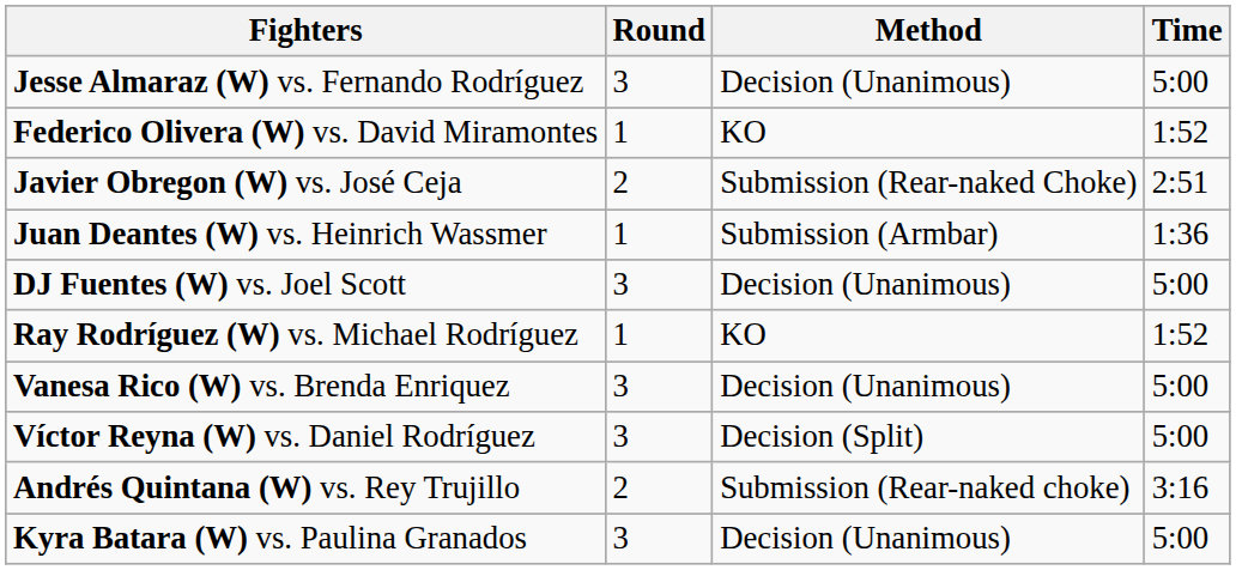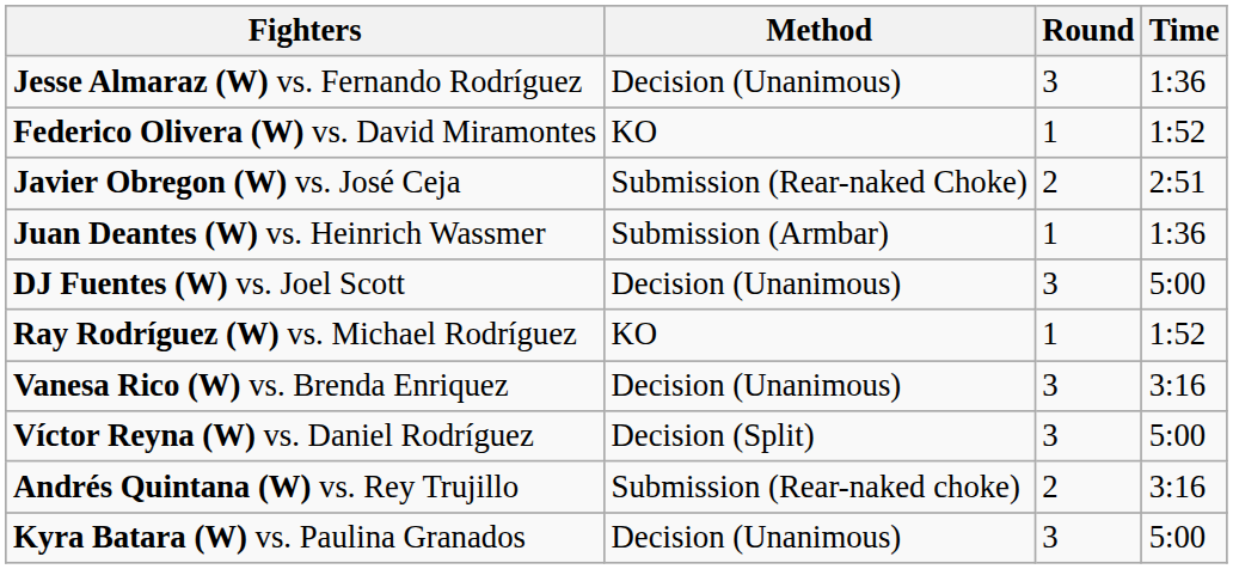 <table class="wikitable">
 <tr>
 <th>Fighters</th>
+<th>Method</th>
 <th>Round</th>
-<th>Method</th>
 <th>Time</th>
 </tr>
 <tr>
 <td><strong>Jesse Almaraz (W)</strong> vs. Fernando Rodríguez</td>
+<td>Decision (Unanimous)</td>
 <td>3</td>
-<td>Decision (Unanimous)</td>
-<td>5:00</td>
+<td>1:36</td>
 </tr>
 <tr>
 <td><strong>Federico Olivera (W)</strong> vs. David Miramontes</td>
+<td>KO</td>
 <td>1</td>
-<td>KO</td>
 <td>1:52</td>
 </tr>
 <tr>
 <td><strong>Javier Obregon (W)</strong> vs. José Ceja</td>
+<td>Submission (Rear-naked Choke)</td>
 <td>2</td>
-<td>Submission (Rear-naked Choke)</td>
 <td>2:51</td>
 </tr>
 <tr>
 <td><strong>Juan Deantes (W)</strong> vs. Heinrich Wassmer</td>
+<td>Submission (Armbar)</td>
 <td>1</td>
-<td>Submission (Armbar)</td>
 <td>1:36</td>
 </tr>
 <tr>
 <td><strong>DJ Fuentes (W)</strong> vs.  Joel Scott</td>
+<td>Decision (Unanimous)</td>
 <td>3</td>
-<td>Decision (Unanimous)</td>
 <td>5:00</td>
 </tr>
 <tr>
 <td><strong>Ray Rodríguez (W)</strong> vs. Michael Rodríguez</td>
+<td>KO</td>
 <td>1</td>
-<td>KO</td>
 <td>1:52</td>
 </tr>
 <tr>
 <td><strong>Vanesa Rico (W)</strong> vs. Brenda Enriquez</td>
+<td>Decision (Unanimous)</td>
 <td>3</td>
-<td>Decision (Unanimous)</td>
-<td>5:00</td>
+<td>3:16</td>
 </tr>
 <tr>
 <td><strong>Víctor Reyna (W)</strong> vs. Daniel Rodríguez</td>
+<td>Decision (Split)</td>
 <td>3</td>
-<td>Decision (Split)</td>
 <td>5:00</td>
 </tr>
 <tr>
 <td><strong>Andrés Quintana (W)</strong> vs. Rey Trujillo</td>
+<td>Submission (Rear-naked choke)</td>
 <td>2</td>
-<td>Submission (Rear-naked choke)</td>
 <td>3:16</td>
 </tr>
 <tr>
 <td><strong>Kyra Batara (W)</strong> vs. Paulina Granados</td>
+<td>Decision (Unanimous)</td>
 <td>3</td>
-<td>Decision (Unanimous)</td>
 <td>5:00</td>
 </tr>
 </table>
